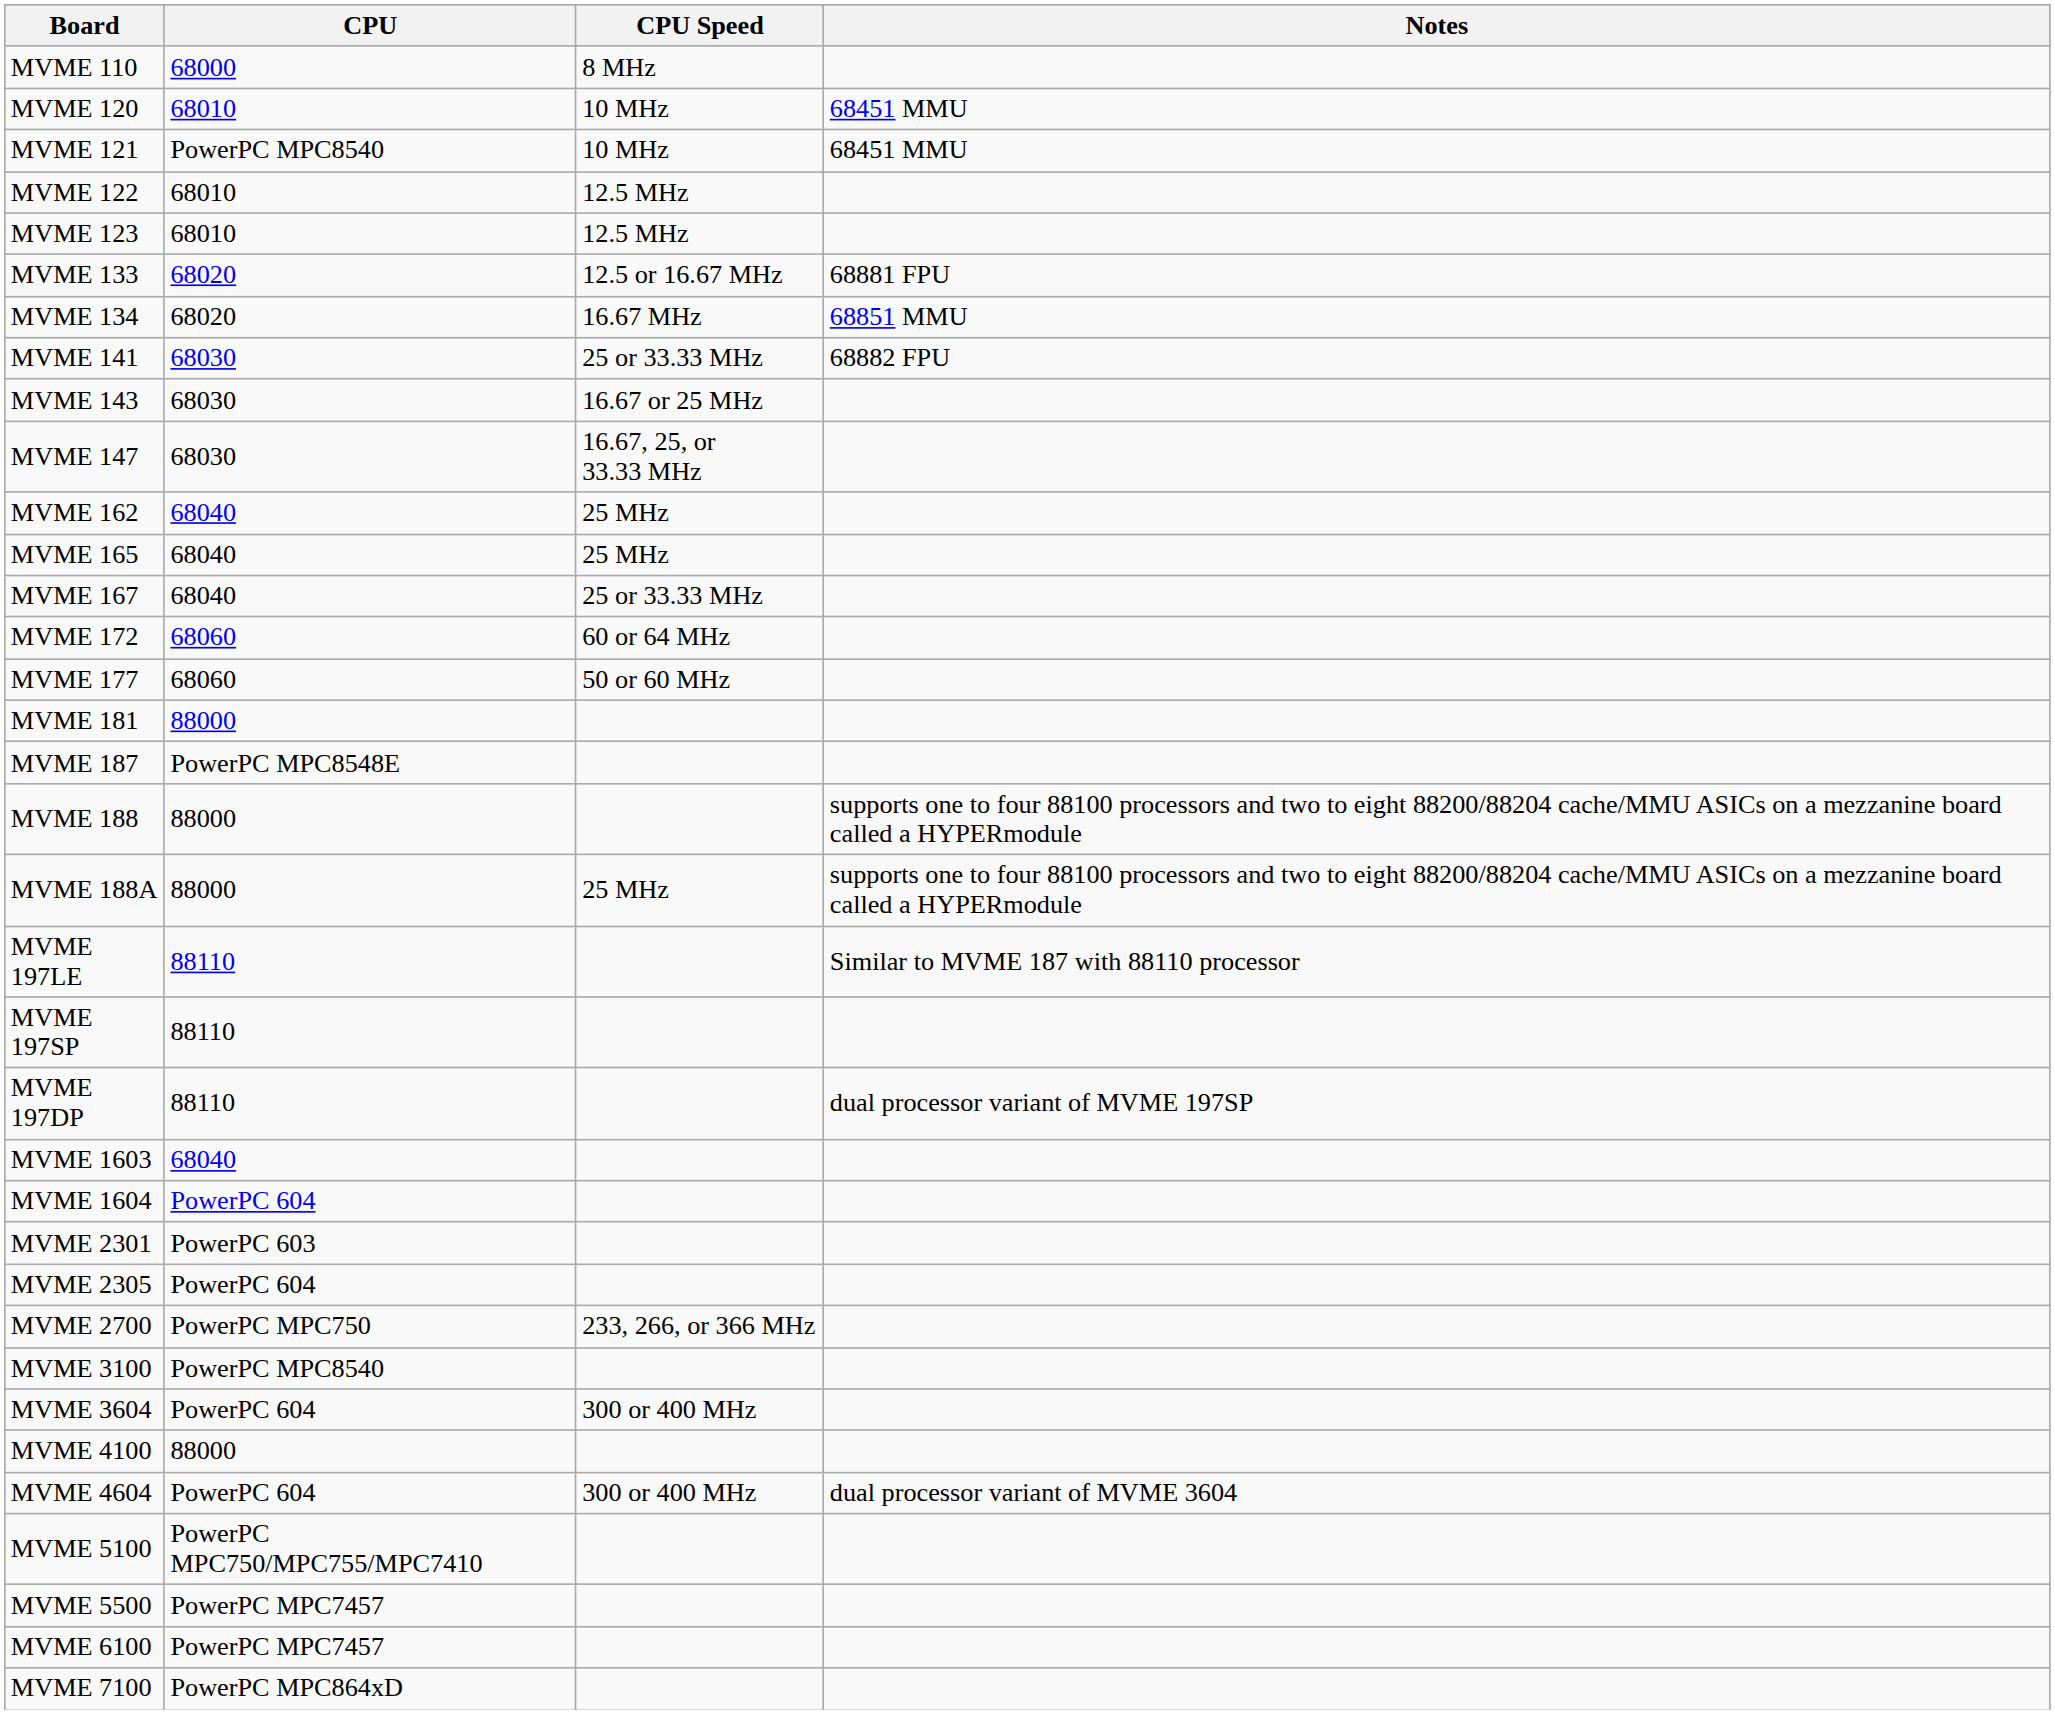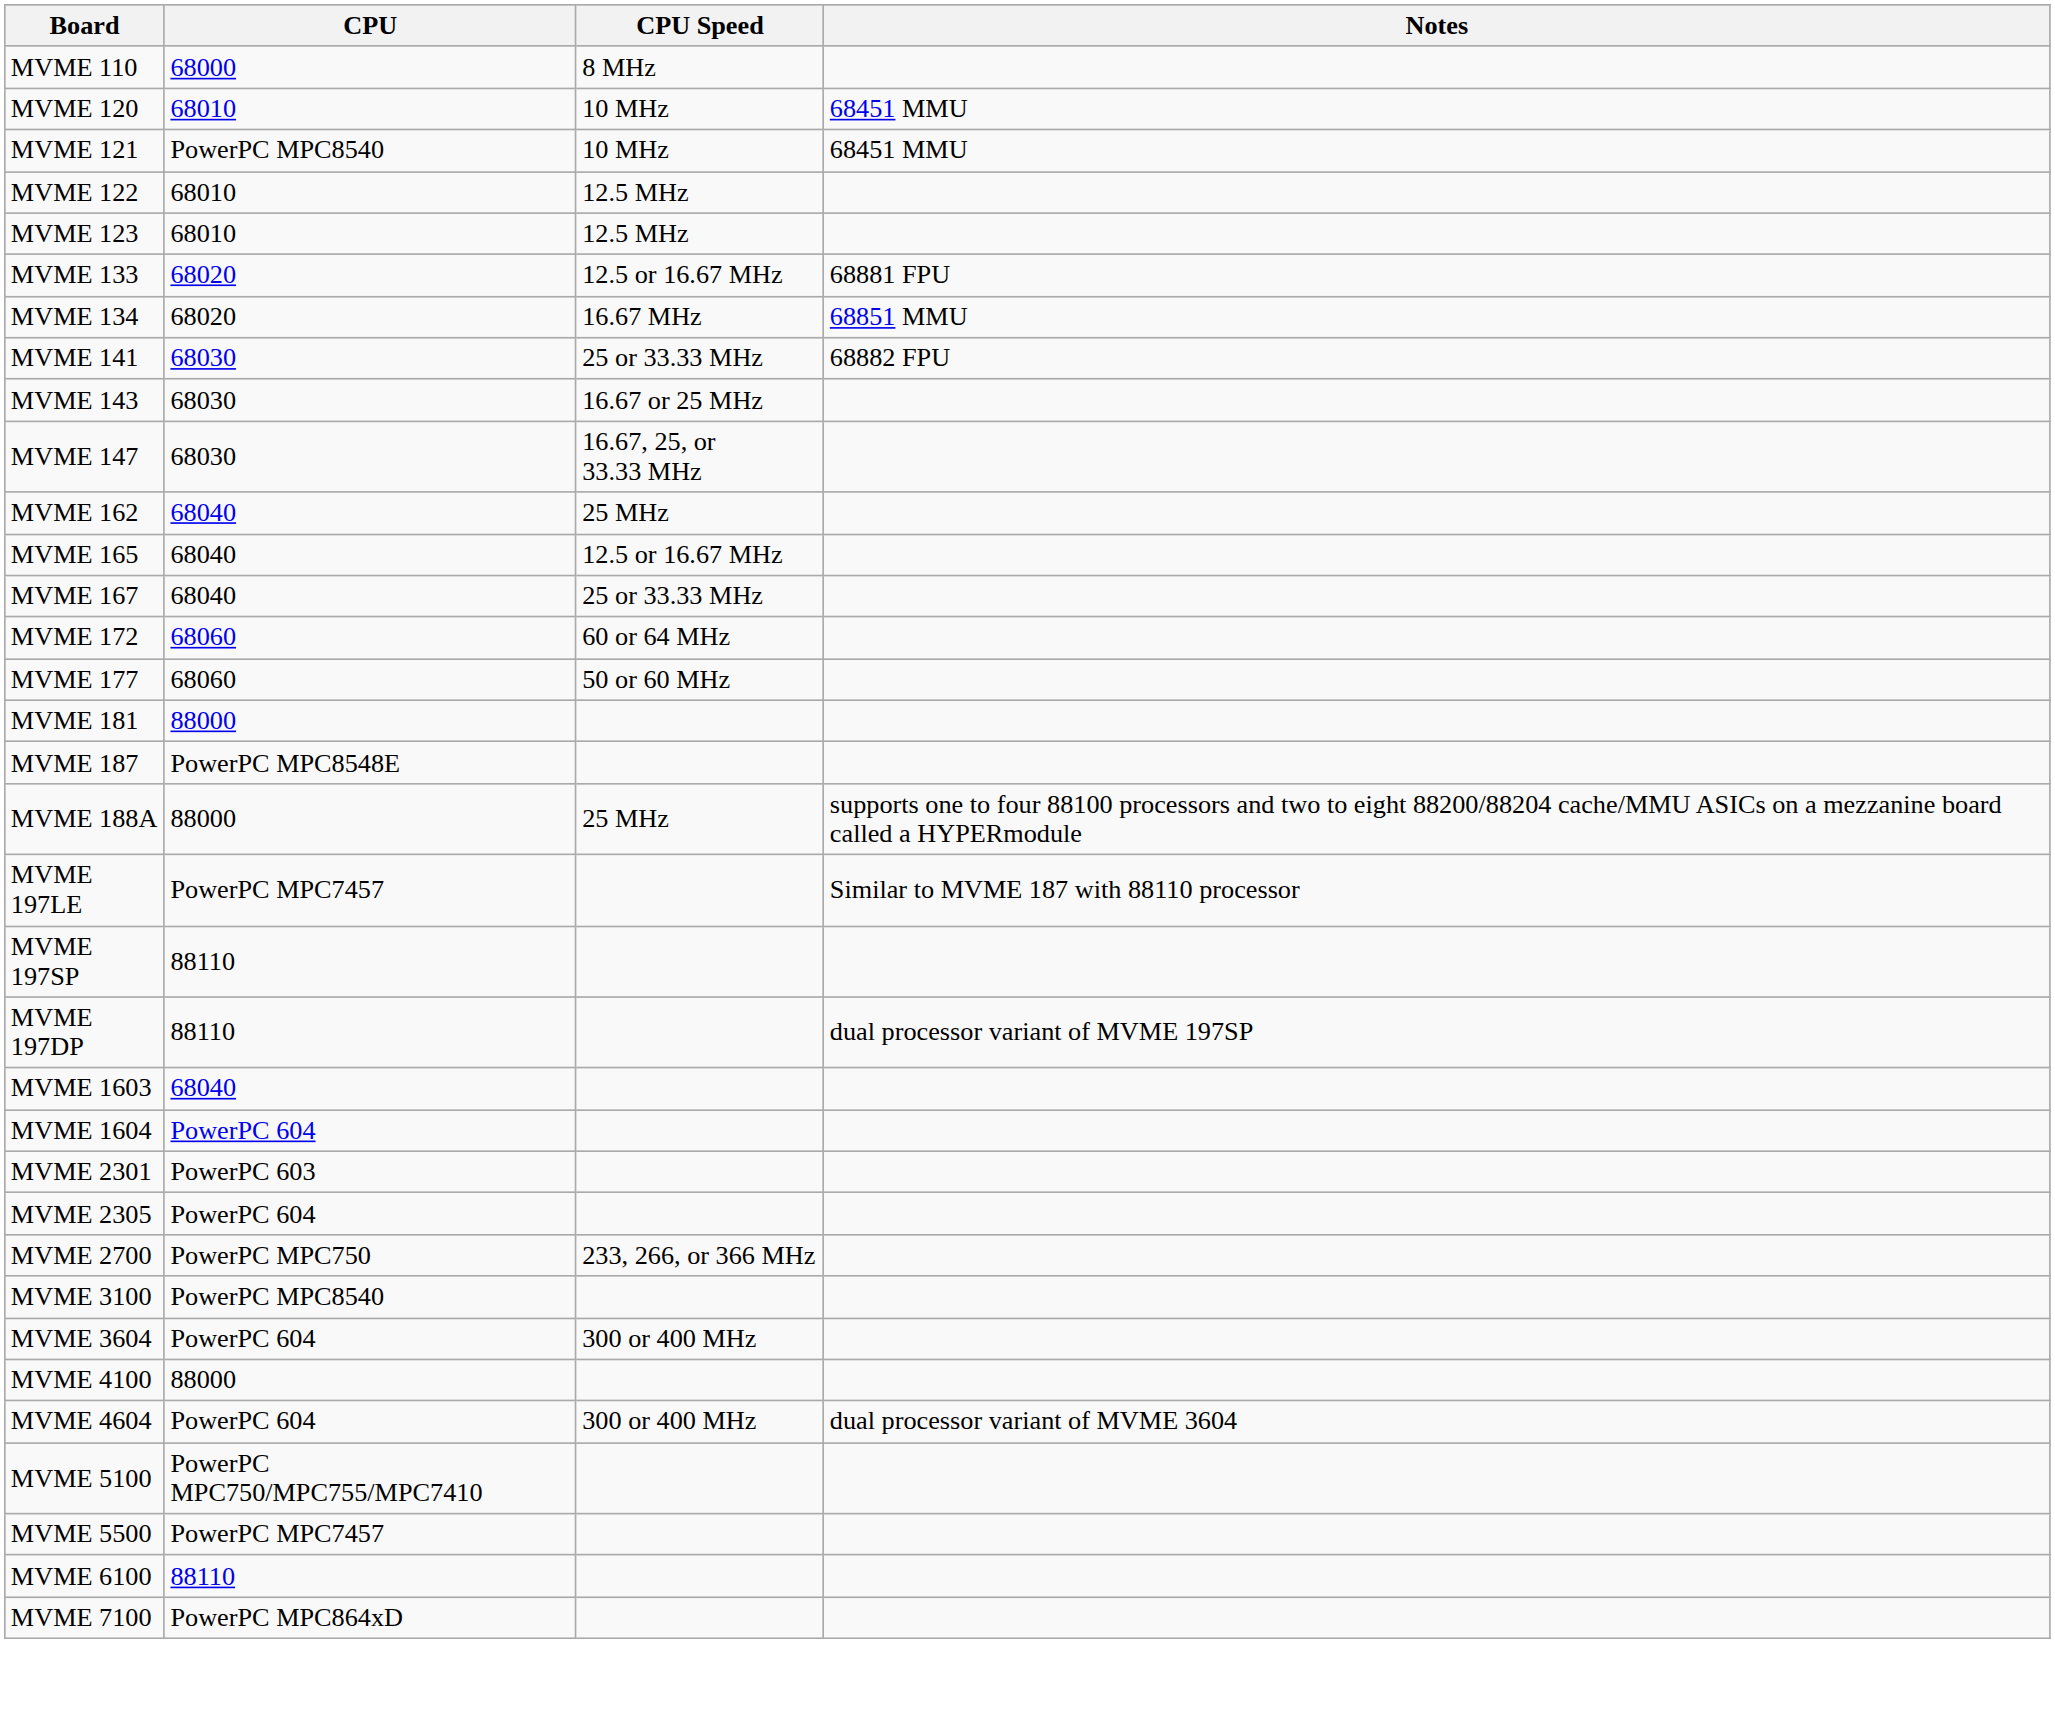 <table class="wikitable" border="1">
 <tr>
 <th>Board</th>
 <th>CPU</th>
 <th>CPU Speed</th>
 <th>Notes</th>
 </tr>
 <tr>
 <td>MVME 110</td>
 <td><a href='#'>68000</a></td>
 <td>8 MHz</td>
 <td></td>
 </tr>
 <tr>
 <td>MVME 120</td>
 <td><a href='#'>68010</a></td>
 <td>10 MHz</td>
 <td><a href='#'>68451</a> MMU</td>
 </tr>
 <tr>
 <td>MVME 121</td>
 <td>PowerPC MPC8540</td>
 <td>10 MHz</td>
 <td>68451 MMU</td>
 </tr>
 <tr>
 <td>MVME 122</td>
 <td>68010</td>
 <td>12.5 MHz</td>
 <td></td>
 </tr>
 <tr>
 <td>MVME 123</td>
 <td>68010</td>
 <td>12.5 MHz</td>
 <td></td>
 </tr>
 <tr>
 <td>MVME 133</td>
 <td><a href='#'>68020</a></td>
 <td>12.5 or 16.67 MHz</td>
 <td>68881 FPU</td>
 </tr>
 <tr>
 <td>MVME 134</td>
 <td>68020</td>
 <td>16.67 MHz</td>
 <td><a href='#'>68851</a> MMU</td>
 </tr>
 <tr>
 <td>MVME 141</td>
 <td><a href='#'>68030</a></td>
 <td>25 or 33.33 MHz</td>
 <td>68882 FPU</td>
 </tr>
 <tr>
 <td>MVME 143</td>
 <td>68030</td>
 <td>16.67 or 25 MHz</td>
 <td></td>
 </tr>
 <tr>
 <td>MVME 147</td>
 <td>68030</td>
 <td>16.67, 25, or 33.33 MHz</td>
 <td></td>
 </tr>
 <tr>
 <td>MVME 162</td>
 <td><a href='#'>68040</a></td>
 <td>25 MHz</td>
 <td></td>
 </tr>
 <tr>
 <td>MVME 165</td>
 <td>68040</td>
-<td>25 MHz</td>
+<td>12.5 or 16.67 MHz</td>
 <td></td>
 </tr>
 <tr>
 <td>MVME 167</td>
 <td>68040</td>
 <td>25 or 33.33 MHz</td>
 <td></td>
 </tr>
 <tr>
 <td>MVME 172</td>
 <td><a href='#'>68060</a></td>
 <td>60 or 64 MHz</td>
 <td></td>
 </tr>
 <tr>
 <td>MVME 177</td>
 <td>68060</td>
 <td>50 or 60 MHz</td>
 <td></td>
 </tr>
 <tr>
 <td>MVME 181</td>
 <td><a href='#'>88000</a></td>
 <td></td>
 <td></td>
 </tr>
 <tr>
 <td>MVME 187</td>
 <td>PowerPC MPC8548E</td>
 <td></td>
 <td></td>
 </tr>
 <tr>
-<td>MVME 188</td>
-<td>88000</td>
-<td></td>
-<td>supports one to four 88100 processors and two to eight 88200/88204 cache/MMU ASICs on a mezzanine board called a HYPERmodule</td>
-</tr>
-<tr>
 <td>MVME 188A</td>
 <td>88000</td>
 <td>25 MHz</td>
 <td>supports one to four 88100 processors and two to eight 88200/88204 cache/MMU ASICs on a mezzanine board called a HYPERmodule</td>
 </tr>
 <tr>
 <td>MVME 197LE</td>
-<td><a href='#'>88110</a></td>
+<td>PowerPC MPC7457</td>
 <td></td>
 <td>Similar to MVME 187 with 88110 processor</td>
 </tr>
 <tr>
 <td>MVME 197SP</td>
 <td>88110</td>
 <td></td>
 <td></td>
 </tr>
 <tr>
 <td>MVME 197DP</td>
 <td>88110</td>
 <td></td>
 <td>dual processor variant of MVME 197SP</td>
 </tr>
 <tr>
 <td>MVME 1603</td>
 <td><a href='#'>68040</a></td>
 <td></td>
 <td></td>
 </tr>
 <tr>
 <td>MVME 1604</td>
 <td><a href='#'>PowerPC 604</a></td>
 <td></td>
 <td></td>
 </tr>
 <tr>
 <td>MVME 2301</td>
 <td>PowerPC 603</td>
 <td></td>
 <td></td>
 </tr>
 <tr>
 <td>MVME 2305</td>
 <td>PowerPC 604</td>
 <td></td>
 <td></td>
 </tr>
 <tr>
 <td>MVME 2700</td>
 <td>PowerPC MPC750</td>
 <td>233, 266, or 366 MHz</td>
 <td></td>
 </tr>
 <tr>
 <td>MVME 3100</td>
 <td>PowerPC MPC8540</td>
 <td></td>
 <td></td>
 </tr>
 <tr>
 <td>MVME 3604</td>
 <td>PowerPC 604</td>
 <td>300 or 400 MHz</td>
 <td></td>
 </tr>
 <tr>
 <td>MVME 4100</td>
 <td>88000</td>
 <td></td>
 <td></td>
 </tr>
 <tr>
 <td>MVME 4604</td>
 <td>PowerPC 604</td>
 <td>300 or 400 MHz</td>
 <td>dual processor variant of MVME 3604</td>
 </tr>
 <tr>
 <td>MVME 5100</td>
 <td>PowerPC MPC750/MPC755/MPC7410</td>
 <td></td>
 <td></td>
 </tr>
 <tr>
 <td>MVME 5500</td>
 <td>PowerPC MPC7457</td>
 <td></td>
 <td></td>
 </tr>
 <tr>
 <td>MVME 6100</td>
-<td>PowerPC MPC7457</td>
+<td><a href='#'>88110</a></td>
 <td></td>
 <td></td>
 </tr>
 <tr>
 <td>MVME 7100</td>
 <td>PowerPC MPC864xD</td>
 <td></td>
 <td></td>
 </tr>
 </table>
